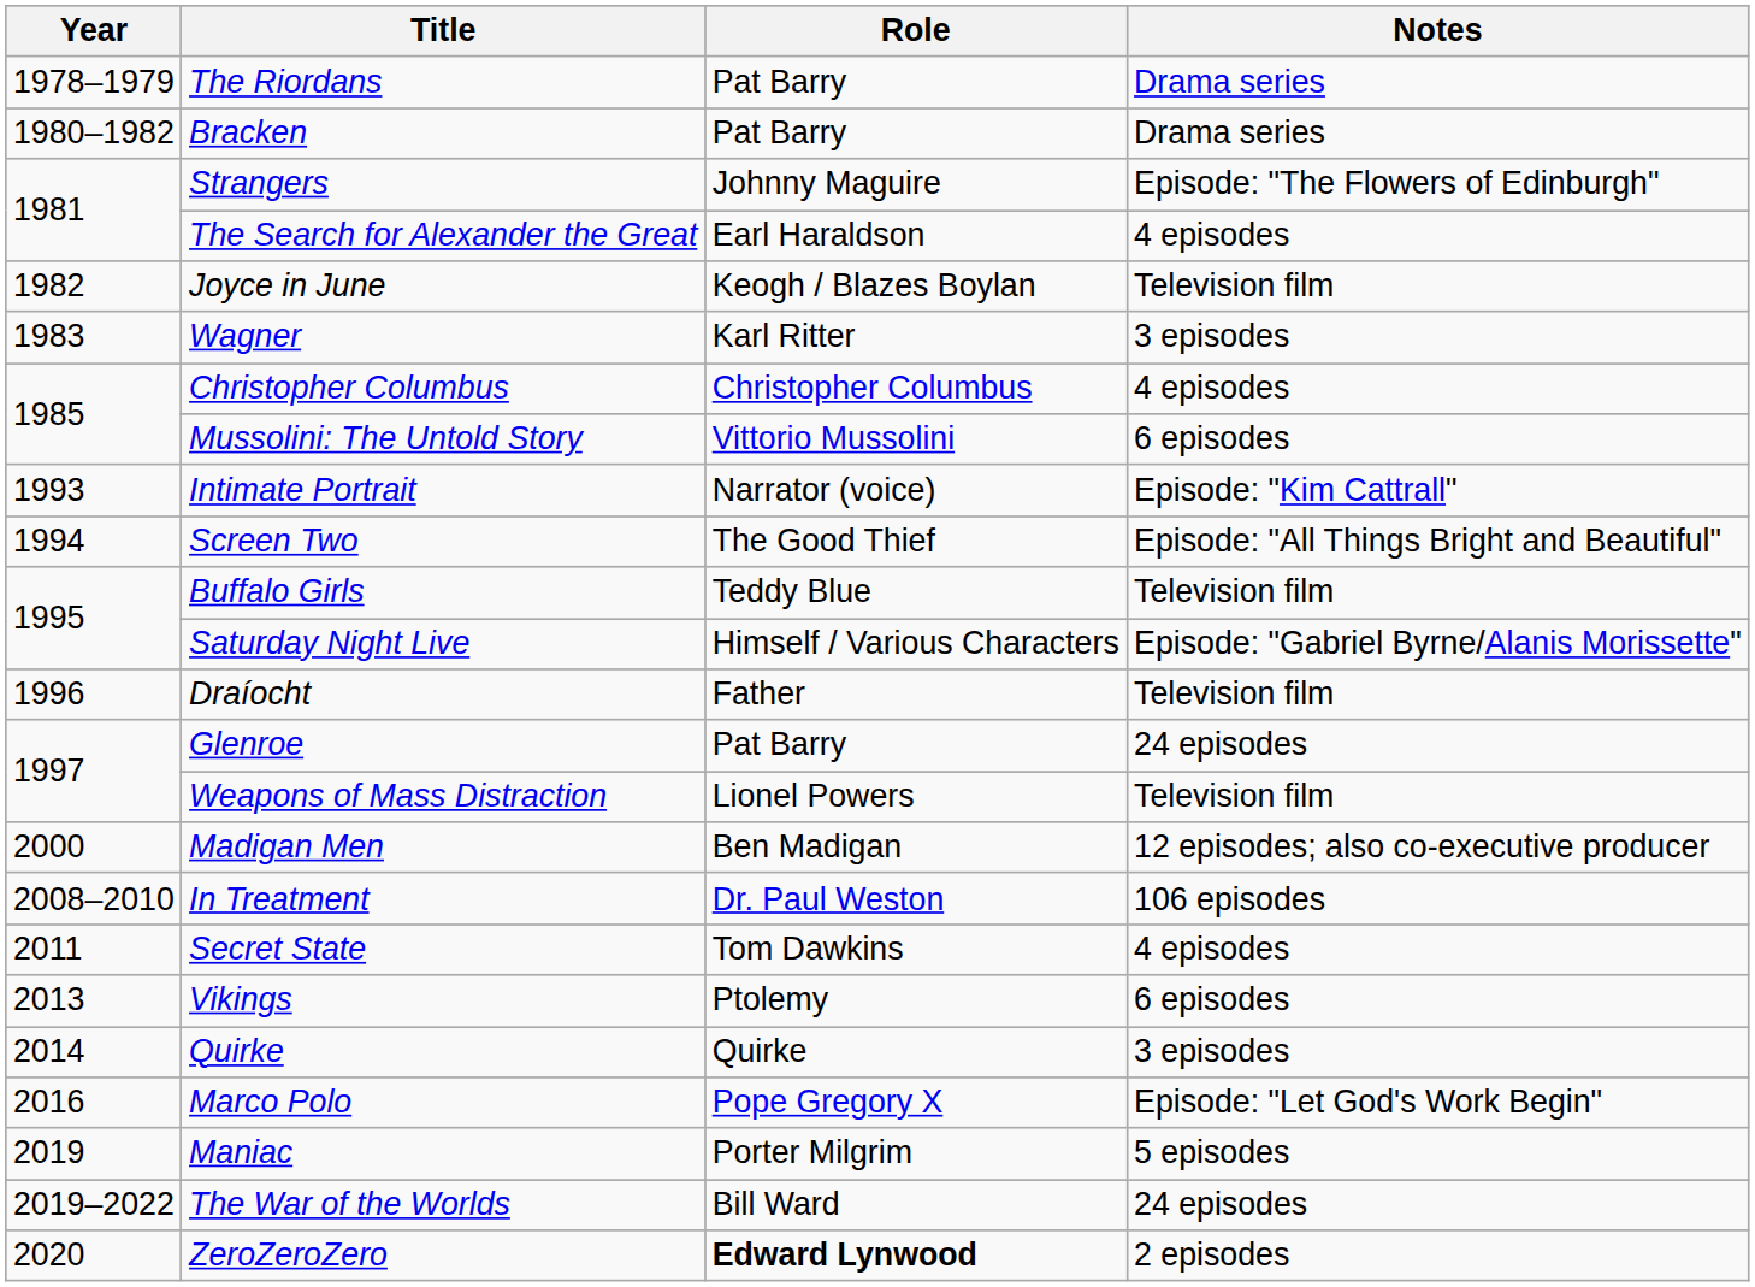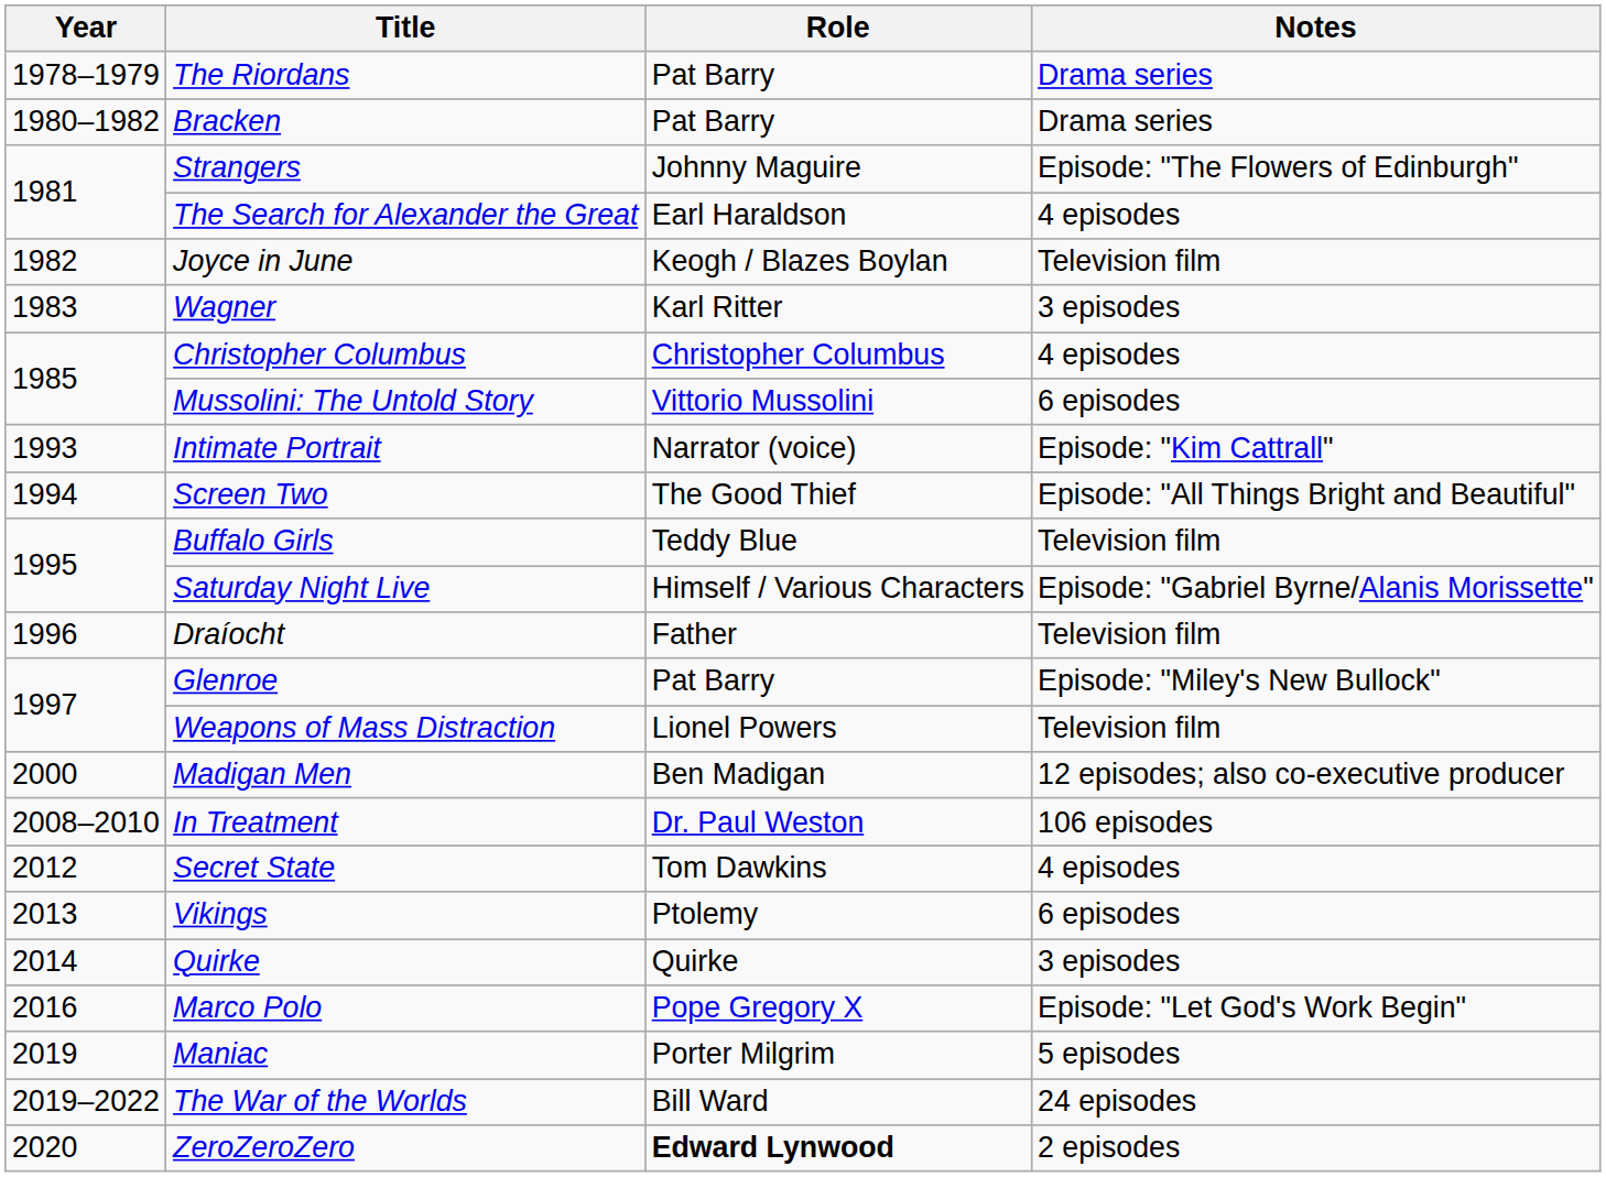 <table class="wikitable sortable">
 <tr>
 <th>Year</th>
 <th>Title</th>
 <th>Role</th>
 <th>Notes</th>
 </tr>
 <tr>
 <td>1978–1979</td>
 <td><em><a href='#'>The Riordans</a></em></td>
 <td>Pat Barry</td>
 <td><a href='#'>Drama series</a></td>
 </tr>
 <tr>
 <td>1980–1982</td>
 <td><em><a href='#'>Bracken</a></em></td>
 <td>Pat Barry</td>
 <td>Drama series</td>
 </tr>
 <tr>
 <td rowspan="2">1981</td>
 <td><em><a href='#'>Strangers</a></em></td>
 <td>Johnny Maguire</td>
 <td>Episode: "The Flowers of Edinburgh"</td>
 </tr>
 <tr>
 <td><em><a href='#'>The Search for Alexander the Great</a></em></td>
 <td>Earl Haraldson</td>
 <td>4 episodes</td>
 </tr>
 <tr>
 <td>1982</td>
 <td><em>Joyce in June</em></td>
 <td>Keogh / Blazes Boylan</td>
 <td>Television film</td>
 </tr>
 <tr>
 <td>1983</td>
 <td><em><a href='#'>Wagner</a></em></td>
 <td>Karl Ritter</td>
 <td>3 episodes</td>
 </tr>
 <tr>
 <td rowspan="2">1985</td>
 <td><em><a href='#'>Christopher Columbus</a></em></td>
 <td><a href='#'>Christopher Columbus</a></td>
 <td>4 episodes</td>
 </tr>
 <tr>
 <td><em><a href='#'>Mussolini: The Untold Story</a></em></td>
 <td><a href='#'>Vittorio Mussolini</a></td>
 <td>6 episodes</td>
 </tr>
 <tr>
 <td>1993</td>
 <td><em><a href='#'>Intimate Portrait</a></em></td>
 <td>Narrator (voice)</td>
 <td>Episode: "<a href='#'>Kim Cattrall</a>"</td>
 </tr>
 <tr>
 <td>1994</td>
 <td><em><a href='#'>Screen Two</a></em></td>
 <td>The Good Thief</td>
 <td>Episode: "All Things Bright and Beautiful"</td>
 </tr>
 <tr>
 <td rowspan="2">1995</td>
 <td><em><a href='#'>Buffalo Girls</a></em></td>
 <td>Teddy Blue</td>
 <td>Television film</td>
 </tr>
 <tr>
 <td><em><a href='#'>Saturday Night Live</a></em></td>
 <td>Himself / Various Characters</td>
 <td>Episode: "Gabriel Byrne/<a href='#'>Alanis Morissette</a>"</td>
 </tr>
 <tr>
 <td>1996</td>
 <td><em>Draíocht</em></td>
 <td>Father</td>
 <td>Television film</td>
 </tr>
 <tr>
 <td rowspan="2">1997</td>
 <td><em><a href='#'>Glenroe</a></em></td>
 <td>Pat Barry</td>
-<td>24 episodes</td>
+<td>Episode: "Miley's New Bullock"</td>
 </tr>
 <tr>
 <td><em><a href='#'>Weapons of Mass Distraction</a></em></td>
 <td>Lionel Powers</td>
 <td>Television film</td>
 </tr>
 <tr>
 <td>2000</td>
 <td><em><a href='#'>Madigan Men</a></em></td>
 <td>Ben Madigan</td>
 <td>12 episodes; also co-executive producer</td>
 </tr>
 <tr>
 <td>2008–2010</td>
 <td><em><a href='#'>In Treatment</a></em></td>
 <td><a href='#'>Dr. Paul Weston</a></td>
 <td>106 episodes</td>
 </tr>
 <tr>
-<td>2011</td>
+<td>2012</td>
 <td><em><a href='#'>Secret State</a></em></td>
 <td>Tom Dawkins</td>
 <td>4 episodes</td>
 </tr>
 <tr>
 <td>2013</td>
 <td><em><a href='#'>Vikings</a></em></td>
 <td>Ptolemy</td>
 <td>6 episodes</td>
 </tr>
 <tr>
 <td>2014</td>
 <td><em><a href='#'>Quirke</a></em></td>
 <td>Quirke</td>
 <td>3 episodes</td>
 </tr>
 <tr>
 <td>2016</td>
 <td><em><a href='#'>Marco Polo</a></em></td>
 <td><a href='#'>Pope Gregory X</a></td>
 <td>Episode: "Let God's Work Begin"</td>
 </tr>
 <tr>
 <td>2019</td>
 <td><em><a href='#'>Maniac</a></em></td>
 <td>Porter Milgrim</td>
 <td>5 episodes</td>
 </tr>
 <tr>
 <td>2019–2022</td>
 <td><em><a href='#'>The War of the Worlds</a></em></td>
 <td>Bill Ward</td>
 <td>24 episodes</td>
 </tr>
 <tr>
 <td>2020</td>
 <td><em><a href='#'>ZeroZeroZero</a></em></td>
 <td><strong>Edward Lynwood</strong></td>
 <td>2 episodes</td>
 </tr>
 </table>
